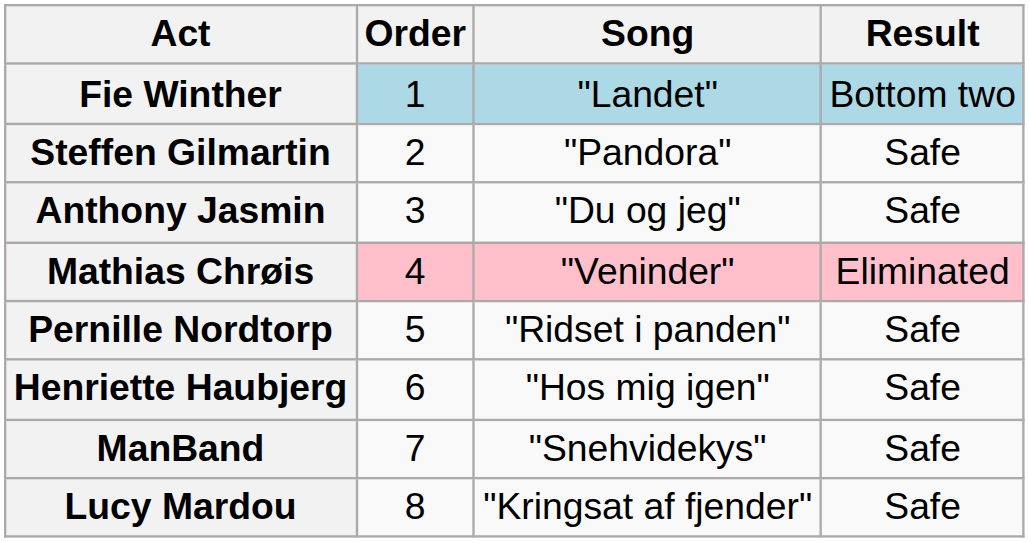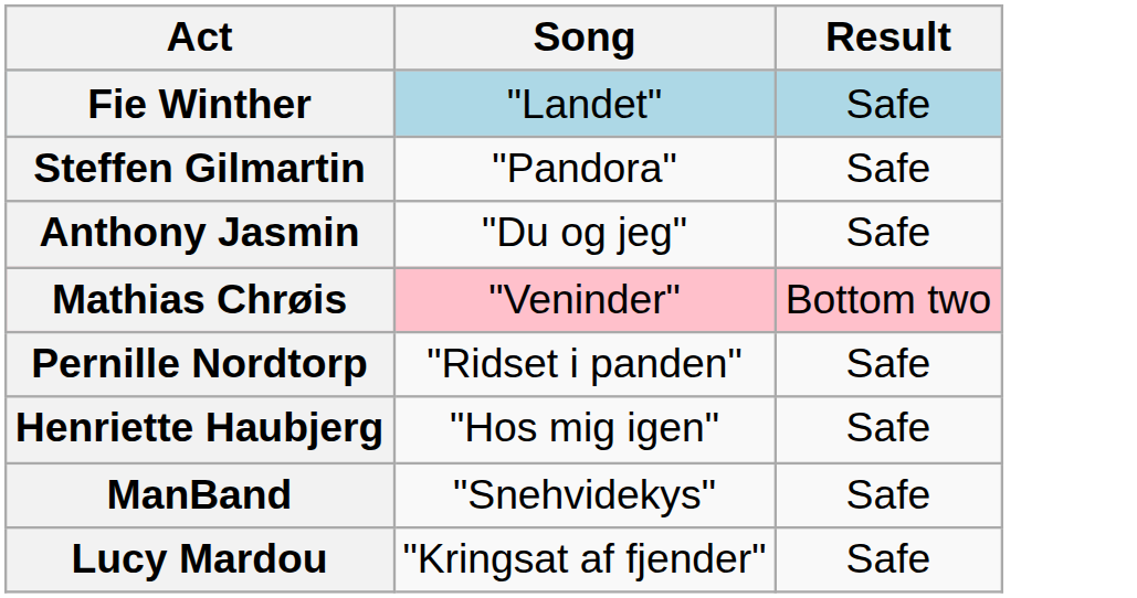 <table class="wikitable plainrowheaders" style="text-align:center;">
 <tr>
 <th scope="col">Act</th>
-<th scope="col">Order</th>
 <th scope="col">Song</th>
 <th scope="col">Result</th>
 </tr>
 <tr style="background:lightblue;">
 <th scope=row>Fie Winther</th>
-<td>1</td>
 <td>"Landet"</td>
-<td>Bottom two</td>
+<td>Safe</td>
 </tr>
 <tr>
 <th scope=row>Steffen Gilmartin</th>
-<td>2</td>
 <td>"Pandora"</td>
 <td>Safe</td>
 </tr>
 <tr>
 <th scope=row>Anthony Jasmin</th>
-<td>3</td>
 <td>"Du og jeg"</td>
 <td>Safe</td>
 </tr>
 <tr style="background:pink;">
 <th scope=row>Mathias Chrøis</th>
-<td>4</td>
 <td>"Veninder"</td>
-<td>Eliminated</td>
+<td>Bottom two</td>
 </tr>
 <tr>
 <th scope=row>Pernille Nordtorp</th>
-<td>5</td>
 <td>"Ridset i panden"</td>
 <td>Safe</td>
 </tr>
 <tr>
 <th scope=row>Henriette Haubjerg</th>
-<td>6</td>
 <td>"Hos mig igen"</td>
 <td>Safe</td>
 </tr>
 <tr>
 <th scope=row>ManBand</th>
-<td>7</td>
 <td>"Snehvidekys"</td>
 <td>Safe</td>
 </tr>
 <tr>
 <th scope=row>Lucy Mardou</th>
-<td>8</td>
 <td>"Kringsat af fjender"</td>
 <td>Safe</td>
 </tr>
 </table>
